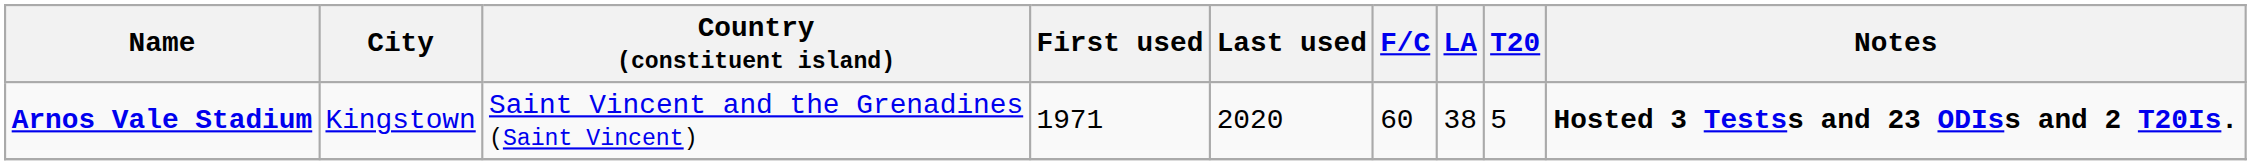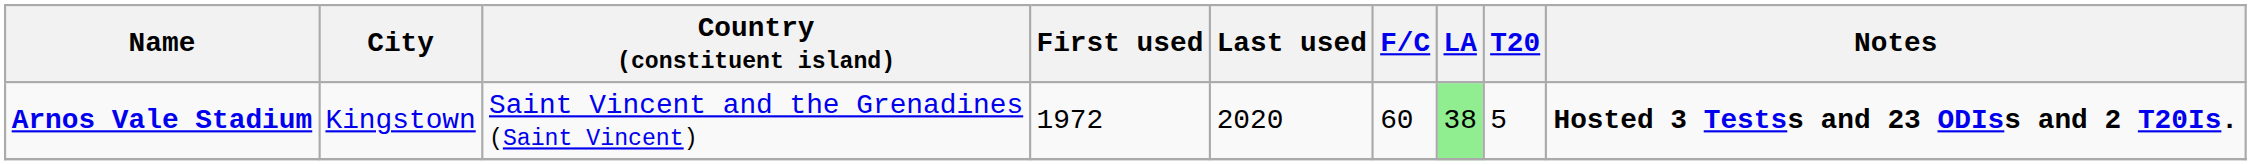 <table class ="wikitable sortable">
 <tr>
 <th>Name</th>
 <th>City</th>
 <th>Country<br><small>(constituent island)</small></th>
 <th>First used</th>
 <th>Last used</th>
 <th><a href='#'>F/C</a></th>
 <th><a href='#'>LA</a></th>
 <th><a href='#'>T20</a></th>
 <th>Notes</th>
 </tr>
 <tr>
 <td><strong><a href='#'>Arnos Vale Stadium</a></strong></td>
 <td><a href='#'>Kingstown</a></td>
 <td><a href='#'>Saint Vincent and the Grenadines</a><br><small>(<a href='#'>Saint Vincent</a>)</small></td>
-<td>1971</td>
+<td>1972</td>
 <td>2020</td>
 <td>60</td>
-<td>38</td>
+<td style="background: lightgreen;">38</td>
 <td>5</td>
 <td><strong>Hosted 3 <a href='#'>Tests</a>s and 23 <a href='#'>ODIs</a>s and 2 <a href='#'>T20Is</a>.</strong></td>
 </tr>
 <tr>
 </tr>
 </table>
